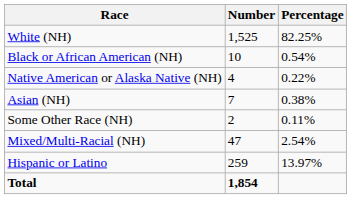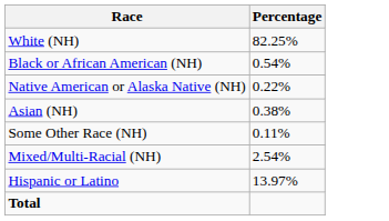 <table class="wikitable">
 <tr>
 <th>Race</th>
-<th>Number</th>
 <th>Percentage</th>
 </tr>
 <tr>
 <td><a href='#'>White</a> (NH)</td>
-<td>1,525</td>
 <td>82.25%</td>
 </tr>
 <tr>
 <td><a href='#'>Black or African American</a> (NH)</td>
-<td>10</td>
 <td>0.54%</td>
 </tr>
 <tr>
 <td><a href='#'>Native American</a> or <a href='#'>Alaska Native</a> (NH)</td>
-<td>4</td>
 <td>0.22%</td>
 </tr>
 <tr>
 <td><a href='#'>Asian</a> (NH)</td>
-<td>7</td>
 <td>0.38%</td>
 </tr>
 <tr>
 <td>Some Other Race (NH)</td>
-<td>2</td>
 <td>0.11%</td>
 </tr>
 <tr>
 <td><a href='#'>Mixed/Multi-Racial</a> (NH)</td>
-<td>47</td>
 <td>2.54%</td>
 </tr>
 <tr>
 <td><a href='#'>Hispanic or Latino</a></td>
-<td>259</td>
 <td>13.97%</td>
 </tr>
 <tr>
 <td><strong>Total</strong></td>
-<td><strong>1,854</strong></td>
 <td></td>
 </tr>
 </table>
